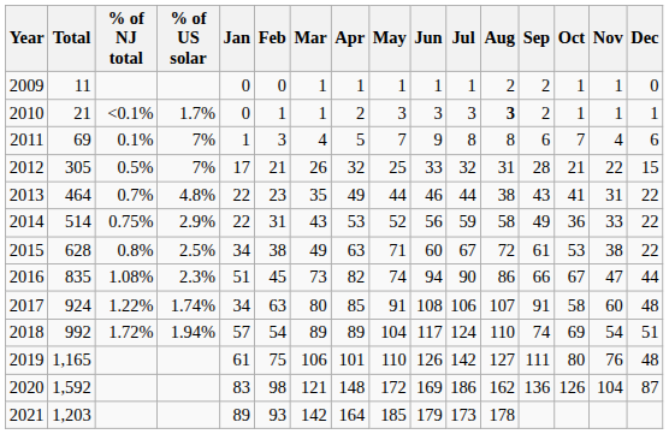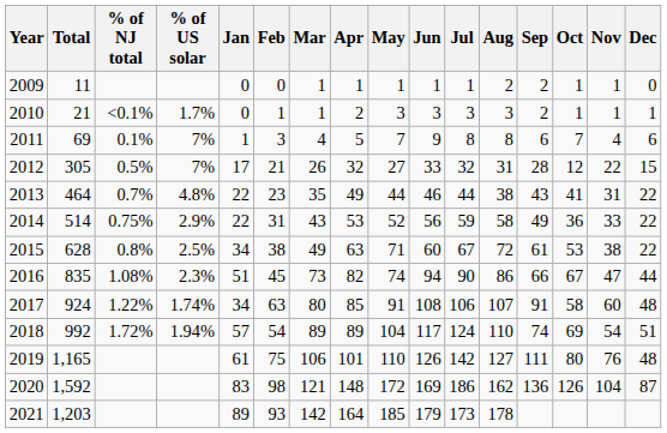 <table class="wikitable" style="text-align:right;">
 <tr>
 <th>Year</th>
 <th>Total</th>
 <th>% of NJ total</th>
 <th>% of US solar</th>
 <th>Jan</th>
 <th>Feb</th>
 <th>Mar</th>
 <th>Apr</th>
 <th>May</th>
 <th>Jun</th>
 <th>Jul</th>
 <th>Aug</th>
 <th>Sep</th>
 <th>Oct</th>
 <th>Nov</th>
 <th>Dec</th>
 </tr>
 <tr align=right>
 <td>2009</td>
 <td>11</td>
 <td></td>
 <td></td>
 <td>0</td>
 <td>0</td>
 <td>1</td>
 <td>1</td>
 <td>1</td>
 <td>1</td>
 <td>1</td>
 <td>2</td>
 <td>2</td>
 <td>1</td>
 <td>1</td>
 <td>0</td>
 </tr>
 <tr align=right>
 <td>2010</td>
 <td>21</td>
 <td><0.1%</td>
 <td>1.7%</td>
 <td>0</td>
 <td>1</td>
 <td>1</td>
 <td>2</td>
 <td>3</td>
 <td>3</td>
 <td>3</td>
-<td><strong>3</strong></td>
+<td>3</td>
 <td>2</td>
 <td>1</td>
 <td>1</td>
 <td>1</td>
 </tr>
 <tr align=right>
 <td>2011</td>
 <td>69</td>
 <td>0.1%</td>
 <td>7%</td>
 <td>1</td>
 <td>3</td>
 <td>4</td>
 <td>5</td>
 <td>7</td>
 <td>9</td>
 <td>8</td>
 <td>8</td>
 <td>6</td>
 <td>7</td>
 <td>4</td>
 <td>6</td>
 </tr>
 <tr align=right>
 <td>2012</td>
 <td>305</td>
 <td>0.5%</td>
 <td>7%</td>
 <td>17</td>
 <td>21</td>
 <td>26</td>
 <td>32</td>
-<td>25</td>
+<td>27</td>
 <td>33</td>
 <td>32</td>
 <td>31</td>
 <td>28</td>
-<td>21</td>
+<td>12</td>
 <td>22</td>
 <td>15</td>
 </tr>
 <tr align=right>
 <td>2013</td>
 <td>464</td>
 <td>0.7%</td>
 <td>4.8%</td>
 <td>22</td>
 <td>23</td>
 <td>35</td>
 <td>49</td>
 <td>44</td>
 <td>46</td>
 <td>44</td>
 <td>38</td>
 <td>43</td>
 <td>41</td>
 <td>31</td>
 <td>22</td>
 </tr>
 <tr align=right>
 <td>2014</td>
 <td>514</td>
 <td>0.75%</td>
 <td>2.9%</td>
 <td>22</td>
 <td>31</td>
 <td>43</td>
 <td>53</td>
 <td>52</td>
 <td>56</td>
 <td>59</td>
 <td>58</td>
 <td>49</td>
 <td>36</td>
 <td>33</td>
 <td>22</td>
 </tr>
 <tr align=right>
 <td>2015</td>
 <td>628</td>
 <td>0.8%</td>
 <td>2.5%</td>
 <td>34</td>
 <td>38</td>
 <td>49</td>
 <td>63</td>
 <td>71</td>
 <td>60</td>
 <td>67</td>
 <td>72</td>
 <td>61</td>
 <td>53</td>
 <td>38</td>
 <td>22</td>
 </tr>
 <tr align=right>
 <td>2016</td>
 <td>835</td>
 <td>1.08%</td>
 <td>2.3%</td>
 <td>51</td>
 <td>45</td>
 <td>73</td>
 <td>82</td>
 <td>74</td>
 <td>94</td>
 <td>90</td>
 <td>86</td>
 <td>66</td>
 <td>67</td>
 <td>47</td>
 <td>44</td>
 </tr>
 <tr align=right>
 <td>2017</td>
 <td>924</td>
 <td>1.22%</td>
 <td>1.74%</td>
 <td>34</td>
 <td>63</td>
 <td>80</td>
 <td>85</td>
 <td>91</td>
 <td>108</td>
 <td>106</td>
 <td>107</td>
 <td>91</td>
 <td>58</td>
 <td>60</td>
 <td>48</td>
 </tr>
 <tr align=right>
 <td>2018</td>
 <td>992</td>
 <td>1.72%</td>
 <td>1.94%</td>
 <td>57</td>
 <td>54</td>
 <td>89</td>
 <td>89</td>
 <td>104</td>
 <td>117</td>
 <td>124</td>
 <td>110</td>
 <td>74</td>
 <td>69</td>
 <td>54</td>
 <td>51</td>
 </tr>
 <tr align=right>
 <td>2019</td>
 <td>1,165</td>
 <td></td>
 <td></td>
 <td>61</td>
 <td>75</td>
 <td>106</td>
 <td>101</td>
 <td>110</td>
 <td>126</td>
 <td>142</td>
 <td>127</td>
 <td>111</td>
 <td>80</td>
 <td>76</td>
 <td>48</td>
 </tr>
 <tr align=right>
 <td>2020</td>
 <td>1,592</td>
 <td></td>
 <td></td>
 <td>83</td>
 <td>98</td>
 <td>121</td>
 <td>148</td>
 <td>172</td>
 <td>169</td>
 <td>186</td>
 <td>162</td>
 <td>136</td>
 <td>126</td>
 <td>104</td>
 <td>87</td>
 </tr>
 <tr align=right>
 <td>2021</td>
 <td>1,203</td>
 <td></td>
 <td></td>
 <td>89</td>
 <td>93</td>
 <td>142</td>
 <td>164</td>
 <td>185</td>
 <td>179</td>
 <td>173</td>
 <td>178</td>
 <td></td>
 <td></td>
 <td></td>
 </tr>
 </table>
